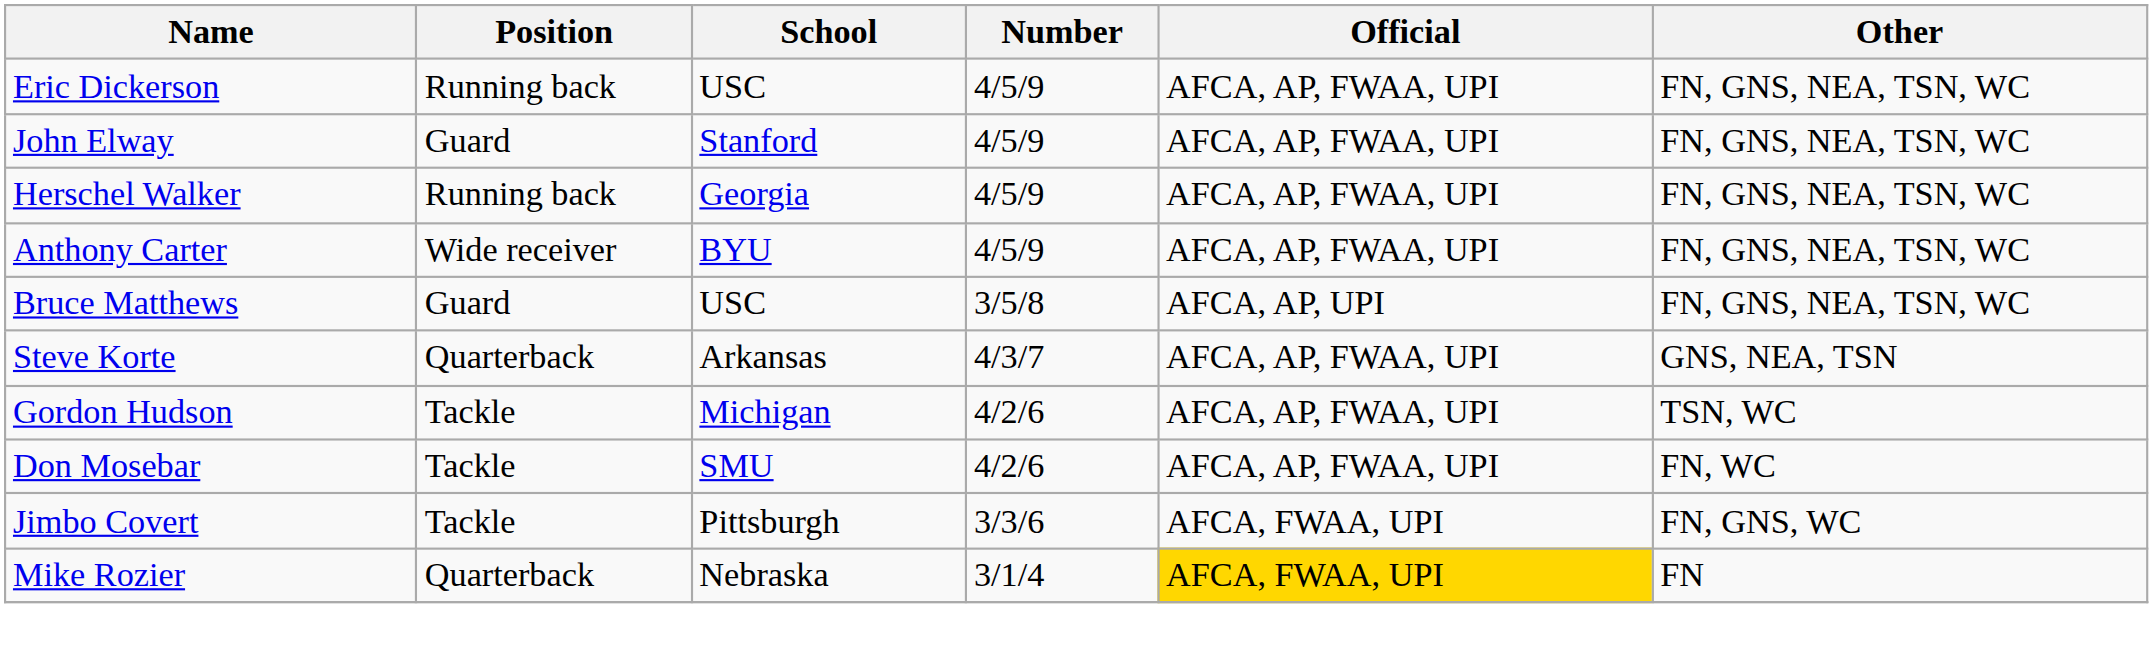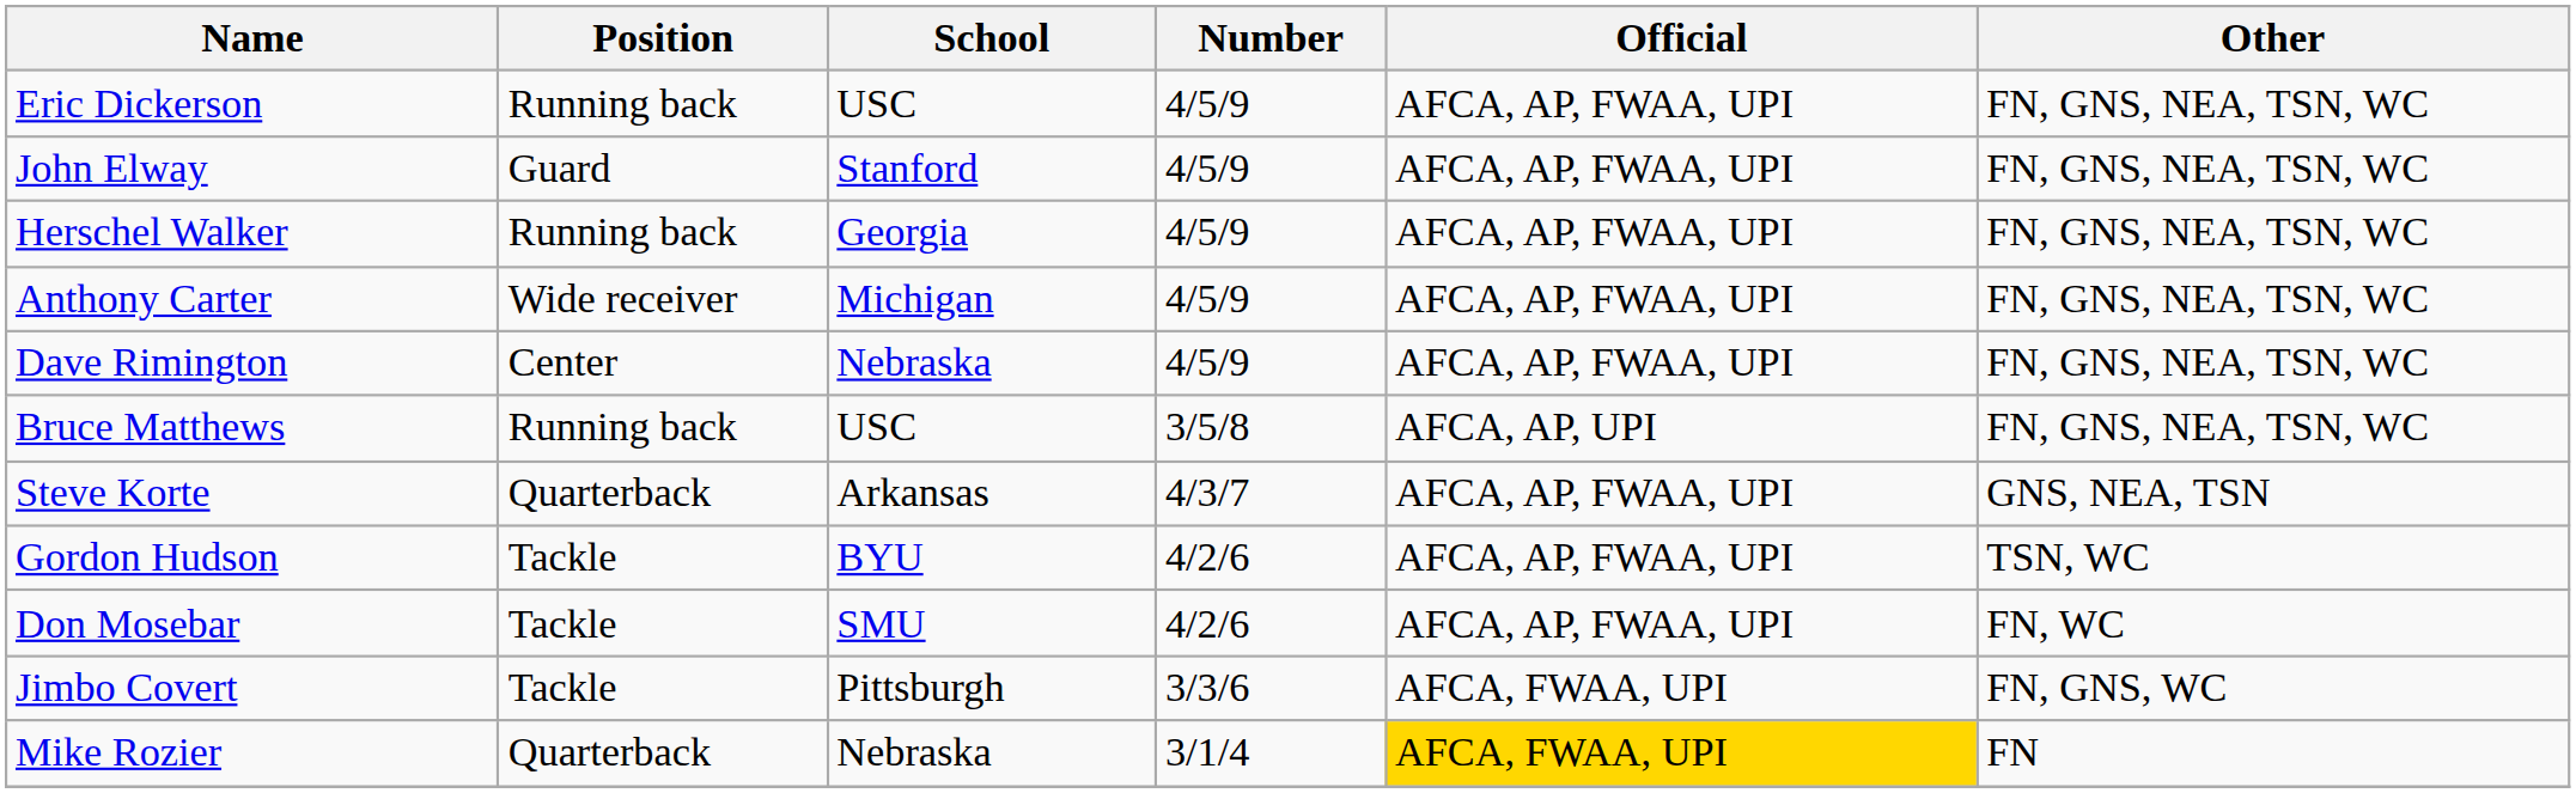 <table class="wikitable sortable">
 <tr>
 <th bgcolor="#DDDDFF" width="15%">Name</th>
 <th bgcolor="#DDDDFF" width="10%">Position</th>
 <th bgcolor="#DDDDFF" width="10%">School</th>
 <th bgcolor="#DDDDFF" width="7%">Number</th>
 <th bgcolor="#DDDDFF" width="18%">Official</th>
 <th bgcolor="#DDDDFF" width="18%">Other</th>
 </tr>
 <tr align="left">
 <td><a href='#'>Eric Dickerson</a></td>
 <td>Running back</td>
 <td>USC</td>
 <td>4/5/9</td>
 <td>AFCA, AP, FWAA, UPI</td>
 <td>FN, GNS, NEA, TSN, WC</td>
 </tr>
 <tr align="left">
 <td><a href='#'>John Elway</a></td>
 <td>Guard</td>
 <td><a href='#'>Stanford</a></td>
 <td>4/5/9</td>
 <td>AFCA, AP, FWAA, UPI</td>
 <td>FN, GNS, NEA, TSN, WC</td>
 </tr>
 <tr align="left">
 <td><a href='#'>Herschel Walker</a></td>
 <td>Running back</td>
 <td><a href='#'>Georgia</a></td>
 <td>4/5/9</td>
 <td>AFCA, AP, FWAA, UPI</td>
 <td>FN, GNS, NEA, TSN, WC</td>
 </tr>
 <tr align="left">
 <td><a href='#'>Anthony Carter</a></td>
 <td>Wide receiver</td>
-<td><a href='#'>BYU</a></td>
+<td><a href='#'>Michigan</a></td>
+<td>4/5/9</td>
+<td>AFCA, AP, FWAA, UPI</td>
+<td>FN, GNS, NEA, TSN, WC</td>
+</tr>
+<tr align="left">
+<td><a href='#'>Dave Rimington</a></td>
+<td>Center</td>
+<td><a href='#'>Nebraska</a></td>
 <td>4/5/9</td>
 <td>AFCA, AP, FWAA, UPI</td>
 <td>FN, GNS, NEA, TSN, WC</td>
 </tr>
 <tr align="left">
 <td><a href='#'>Bruce Matthews</a></td>
-<td>Guard</td>
+<td>Running back</td>
 <td>USC</td>
 <td>3/5/8</td>
 <td>AFCA, AP, UPI</td>
 <td>FN, GNS, NEA, TSN, WC</td>
 </tr>
 <tr align="left">
 <td><a href='#'>Steve Korte</a></td>
 <td>Quarterback</td>
 <td>Arkansas</td>
 <td>4/3/7</td>
 <td>AFCA, AP, FWAA, UPI</td>
 <td>GNS, NEA, TSN</td>
 </tr>
 <tr align="left">
 <td><a href='#'>Gordon Hudson</a></td>
 <td>Tackle</td>
-<td><a href='#'>Michigan</a></td>
+<td><a href='#'>BYU</a></td>
 <td>4/2/6</td>
 <td>AFCA, AP, FWAA, UPI</td>
 <td>TSN, WC</td>
 </tr>
 <tr align="left">
 <td><a href='#'>Don Mosebar</a></td>
 <td>Tackle</td>
 <td><a href='#'>SMU</a></td>
 <td>4/2/6</td>
 <td>AFCA, AP, FWAA, UPI</td>
 <td>FN, WC</td>
 </tr>
 <tr align="left">
 <td><a href='#'>Jimbo Covert</a></td>
 <td>Tackle</td>
 <td>Pittsburgh</td>
 <td>3/3/6</td>
 <td>AFCA, FWAA, UPI</td>
 <td>FN, GNS, WC</td>
 </tr>
 <tr align="left">
 <td><a href='#'>Mike Rozier</a></td>
 <td>Quarterback</td>
 <td>Nebraska</td>
 <td>3/1/4</td>
 <td style="background: gold;">AFCA, FWAA, UPI</td>
 <td>FN</td>
 </tr>
 <tr align="left">
 </tr>
 </table>
